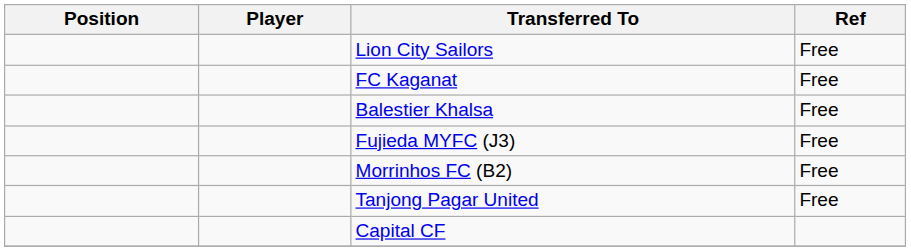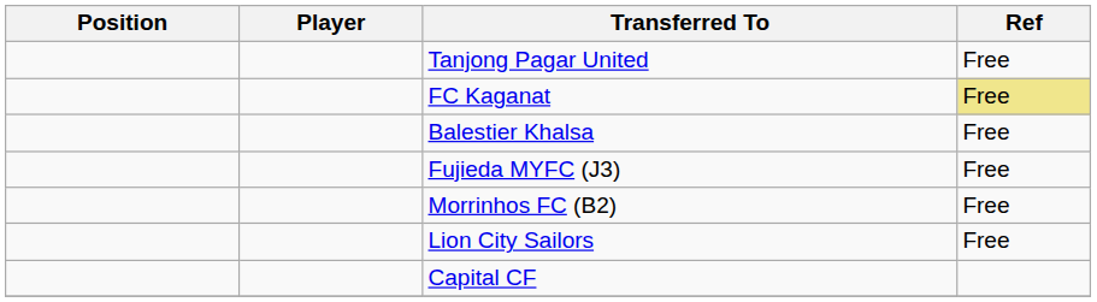 <table class="wikitable sortable" style="width:60%; text-align:center; font-size:100%; text-align:left;">
 <tr>
 <th><strong>Position</strong></th>
 <th><strong>Player</strong></th>
 <th><strong>Transferred To</strong></th>
 <th><strong>Ref</strong></th>
 </tr>
 <tr>
 <td></td>
 <td></td>
-<td> <a href='#'>Lion City Sailors</a></td>
+<td> <a href='#'>Tanjong Pagar United</a></td>
 <td>Free </td>
 </tr>
 <tr>
 <td></td>
 <td></td>
 <td> <a href='#'>FC Kaganat</a></td>
-<td>Free</td>
+<td style="background: khaki;">Free</td>
 </tr>
 <tr>
 <td></td>
 <td></td>
 <td> <a href='#'>Balestier Khalsa</a></td>
 <td>Free </td>
 </tr>
 <tr>
 <td></td>
 <td></td>
 <td> <a href='#'>Fujieda MYFC</a> (J3)</td>
 <td>Free </td>
 </tr>
 <tr>
 <td></td>
 <td></td>
 <td> <a href='#'>Morrinhos FC</a> (B2)</td>
 <td>Free</td>
 </tr>
 <tr>
 <td></td>
 <td></td>
-<td> <a href='#'>Tanjong Pagar United</a></td>
+<td> <a href='#'>Lion City Sailors</a></td>
 <td>Free </td>
 </tr>
 <tr>
 <td></td>
 <td></td>
 <td> <a href='#'>Capital CF</a></td>
 <td></td>
 </tr>
 <tr>
 </tr>
 </table>
